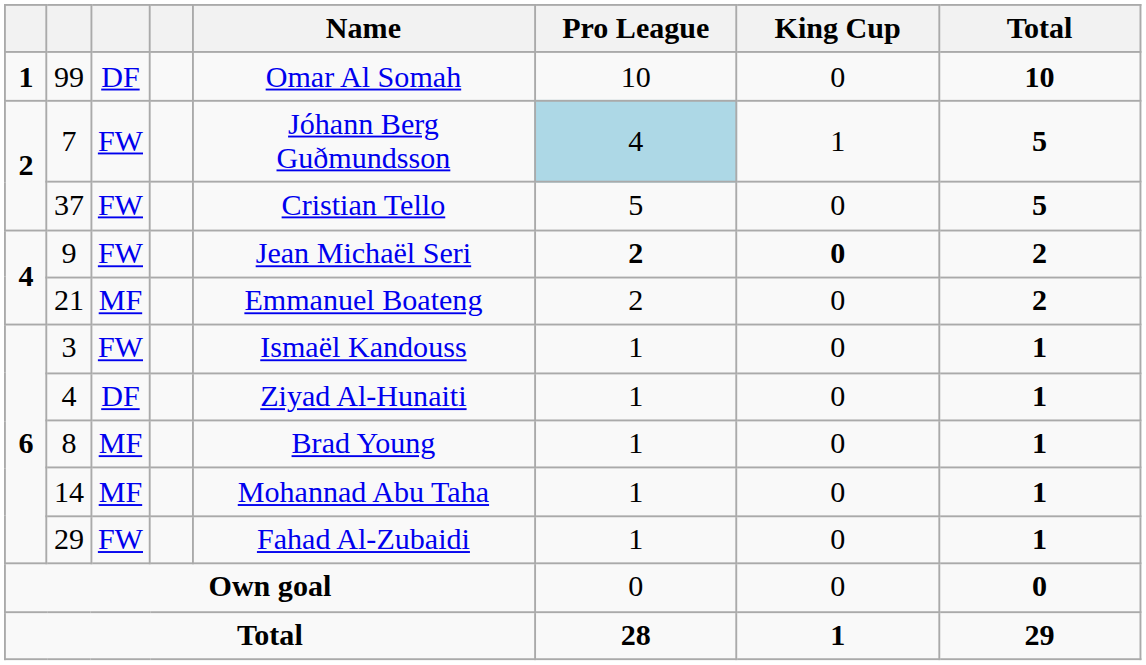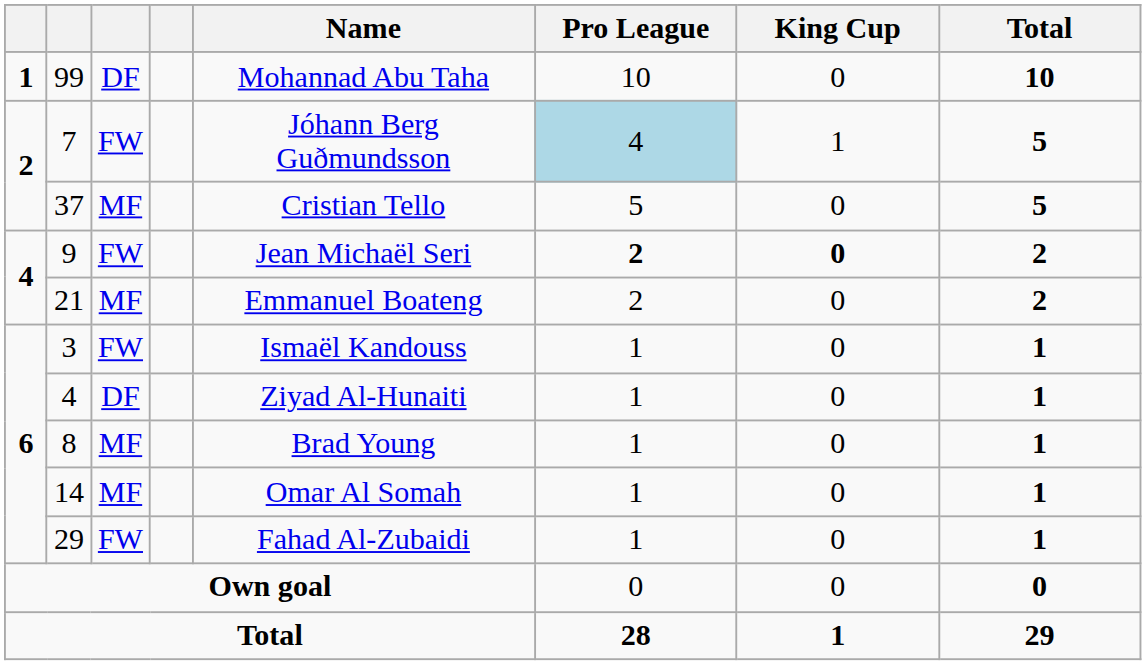 <table class="wikitable" style="text-align:center">
 <tr>
 <th width=15></th>
 <th width=15></th>
 <th width=15></th>
 <th width=15></th>
 <th width=175>Name</th>
 <th width=100>Pro League</th>
 <th width=100>King Cup</th>
 <th width=100>Total</th>
 </tr>
 <tr>
 <td><strong>1</strong></td>
 <td>99</td>
 <td><a href='#'>DF</a></td>
 <td></td>
-<td><a href='#'>Omar Al Somah</a></td>
+<td><a href='#'>Mohannad Abu Taha</a></td>
 <td>10</td>
 <td>0</td>
 <td><strong>10</strong></td>
 </tr>
 <tr>
 <td rowspan=2><strong>2</strong></td>
 <td>7</td>
 <td><a href='#'>FW</a></td>
 <td></td>
 <td><a href='#'>Jóhann Berg Guðmundsson</a></td>
 <td style="background: lightblue;">4</td>
 <td>1</td>
 <td><strong>5</strong></td>
 </tr>
 <tr>
 <td>37</td>
-<td><a href='#'>FW</a></td>
+<td><a href='#'>MF</a></td>
 <td></td>
 <td><a href='#'>Cristian Tello</a></td>
 <td>5</td>
 <td>0</td>
 <td><strong>5</strong></td>
 </tr>
 <tr>
 <td rowspan=2><strong>4</strong></td>
 <td>9</td>
 <td><a href='#'>FW</a></td>
 <td></td>
 <td><a href='#'>Jean Michaël Seri</a></td>
 <td><strong>2</strong></td>
 <td><strong>0</strong></td>
 <td><strong>2</strong></td>
 </tr>
 <tr>
 <td>21</td>
 <td><a href='#'>MF</a></td>
 <td></td>
 <td><a href='#'>Emmanuel Boateng</a></td>
 <td>2</td>
 <td>0</td>
 <td><strong>2</strong></td>
 </tr>
 <tr>
 <td rowspan=5><strong>6</strong></td>
 <td>3</td>
 <td><a href='#'>FW</a></td>
 <td></td>
 <td><a href='#'>Ismaël Kandouss</a></td>
 <td>1</td>
 <td>0</td>
 <td><strong>1</strong></td>
 </tr>
 <tr>
 <td>4</td>
 <td><a href='#'>DF</a></td>
 <td></td>
 <td><a href='#'>Ziyad Al-Hunaiti</a></td>
 <td>1</td>
 <td>0</td>
 <td><strong>1</strong></td>
 </tr>
 <tr>
 <td>8</td>
 <td><a href='#'>MF</a></td>
 <td></td>
 <td><a href='#'>Brad Young</a></td>
 <td>1</td>
 <td>0</td>
 <td><strong>1</strong></td>
 </tr>
 <tr>
 <td>14</td>
 <td><a href='#'>MF</a></td>
 <td></td>
-<td><a href='#'>Mohannad Abu Taha</a></td>
+<td><a href='#'>Omar Al Somah</a></td>
 <td>1</td>
 <td>0</td>
 <td><strong>1</strong></td>
 </tr>
 <tr>
 <td>29</td>
 <td><a href='#'>FW</a></td>
 <td></td>
 <td><a href='#'>Fahad Al-Zubaidi</a></td>
 <td>1</td>
 <td>0</td>
 <td><strong>1</strong></td>
 </tr>
 <tr>
 <td colspan=5><strong>Own goal</strong></td>
 <td>0</td>
 <td>0</td>
 <td><strong>0</strong></td>
 </tr>
 <tr>
 <td colspan=5><strong>Total</strong></td>
 <td><strong>28</strong></td>
 <td><strong>1</strong></td>
 <td><strong>29</strong></td>
 </tr>
 </table>
